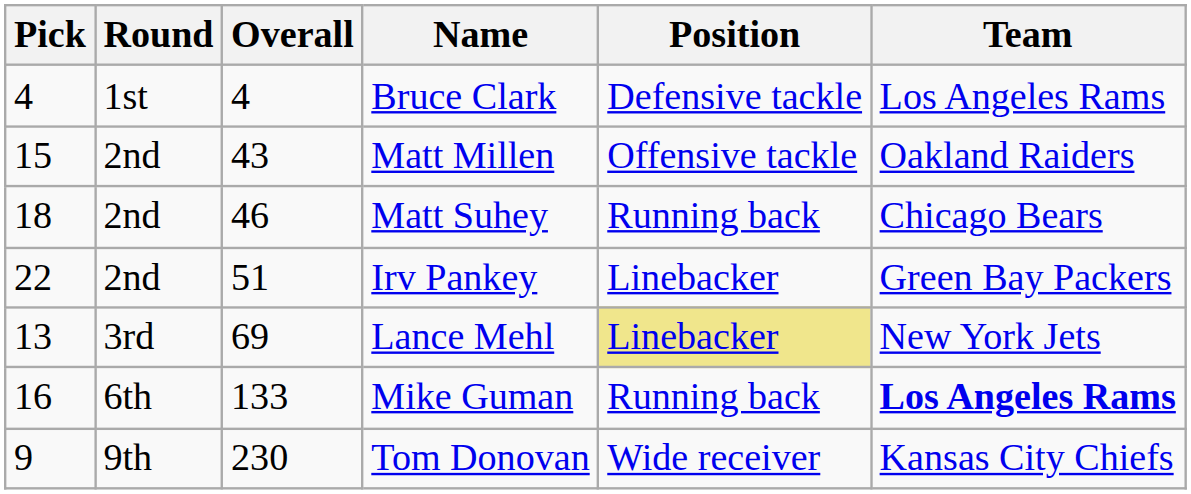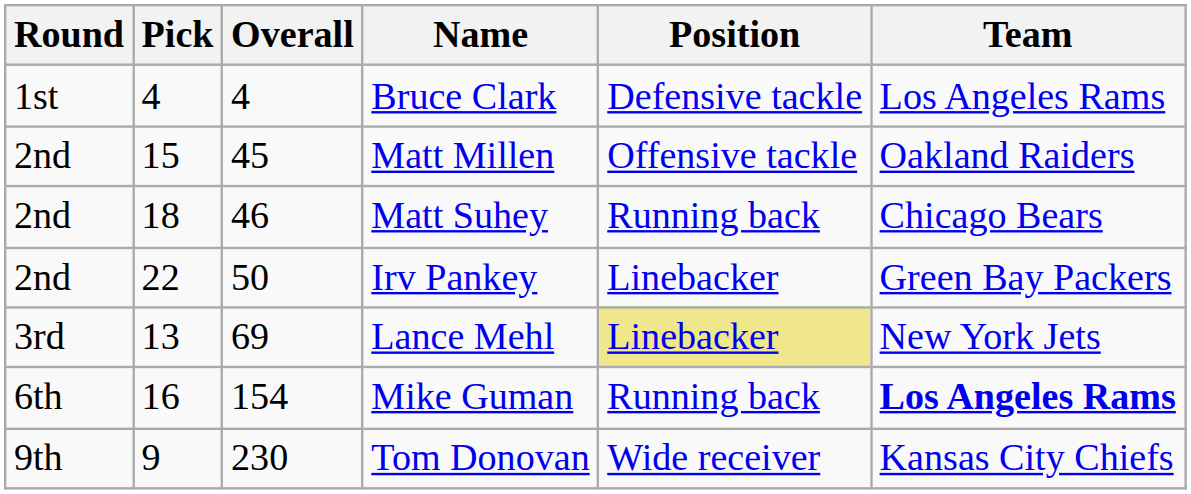 <table class="wikitable">
 <tr>
+<th>Round</th>
 <th>Pick</th>
-<th>Round</th>
 <th>Overall</th>
 <th>Name</th>
 <th>Position</th>
 <th>Team</th>
 </tr>
 <tr>
+<td>1st</td>
 <td>4</td>
-<td>1st</td>
 <td>4</td>
 <td><a href='#'>Bruce Clark</a></td>
 <td><a href='#'>Defensive tackle</a></td>
 <td><a href='#'>Los Angeles Rams</a></td>
 </tr>
 <tr>
+<td>2nd</td>
 <td>15</td>
-<td>2nd</td>
-<td>43</td>
+<td>45</td>
 <td><a href='#'>Matt Millen</a></td>
 <td><a href='#'>Offensive tackle</a></td>
 <td><a href='#'>Oakland Raiders</a></td>
 </tr>
 <tr>
+<td>2nd</td>
 <td>18</td>
-<td>2nd</td>
 <td>46</td>
 <td><a href='#'>Matt Suhey</a></td>
 <td><a href='#'>Running back</a></td>
 <td><a href='#'>Chicago Bears</a></td>
 </tr>
 <tr>
+<td>2nd</td>
 <td>22</td>
-<td>2nd</td>
-<td>51</td>
+<td>50</td>
 <td><a href='#'>Irv Pankey</a></td>
 <td><a href='#'>Linebacker</a></td>
 <td><a href='#'>Green Bay Packers</a></td>
 </tr>
 <tr>
+<td>3rd</td>
 <td>13</td>
-<td>3rd</td>
 <td>69</td>
 <td><a href='#'>Lance Mehl</a></td>
 <td style="background: khaki;"><a href='#'>Linebacker</a></td>
 <td><a href='#'>New York Jets</a></td>
 </tr>
 <tr>
+<td>6th</td>
 <td>16</td>
-<td>6th</td>
-<td>133</td>
+<td>154</td>
 <td><a href='#'>Mike Guman</a></td>
 <td><a href='#'>Running back</a></td>
 <td><strong><a href='#'>Los Angeles Rams</a></strong></td>
 </tr>
 <tr>
+<td>9th</td>
 <td>9</td>
-<td>9th</td>
 <td>230</td>
 <td><a href='#'>Tom Donovan</a></td>
 <td><a href='#'>Wide receiver</a></td>
 <td><a href='#'>Kansas City Chiefs</a></td>
 </tr>
 </table>
